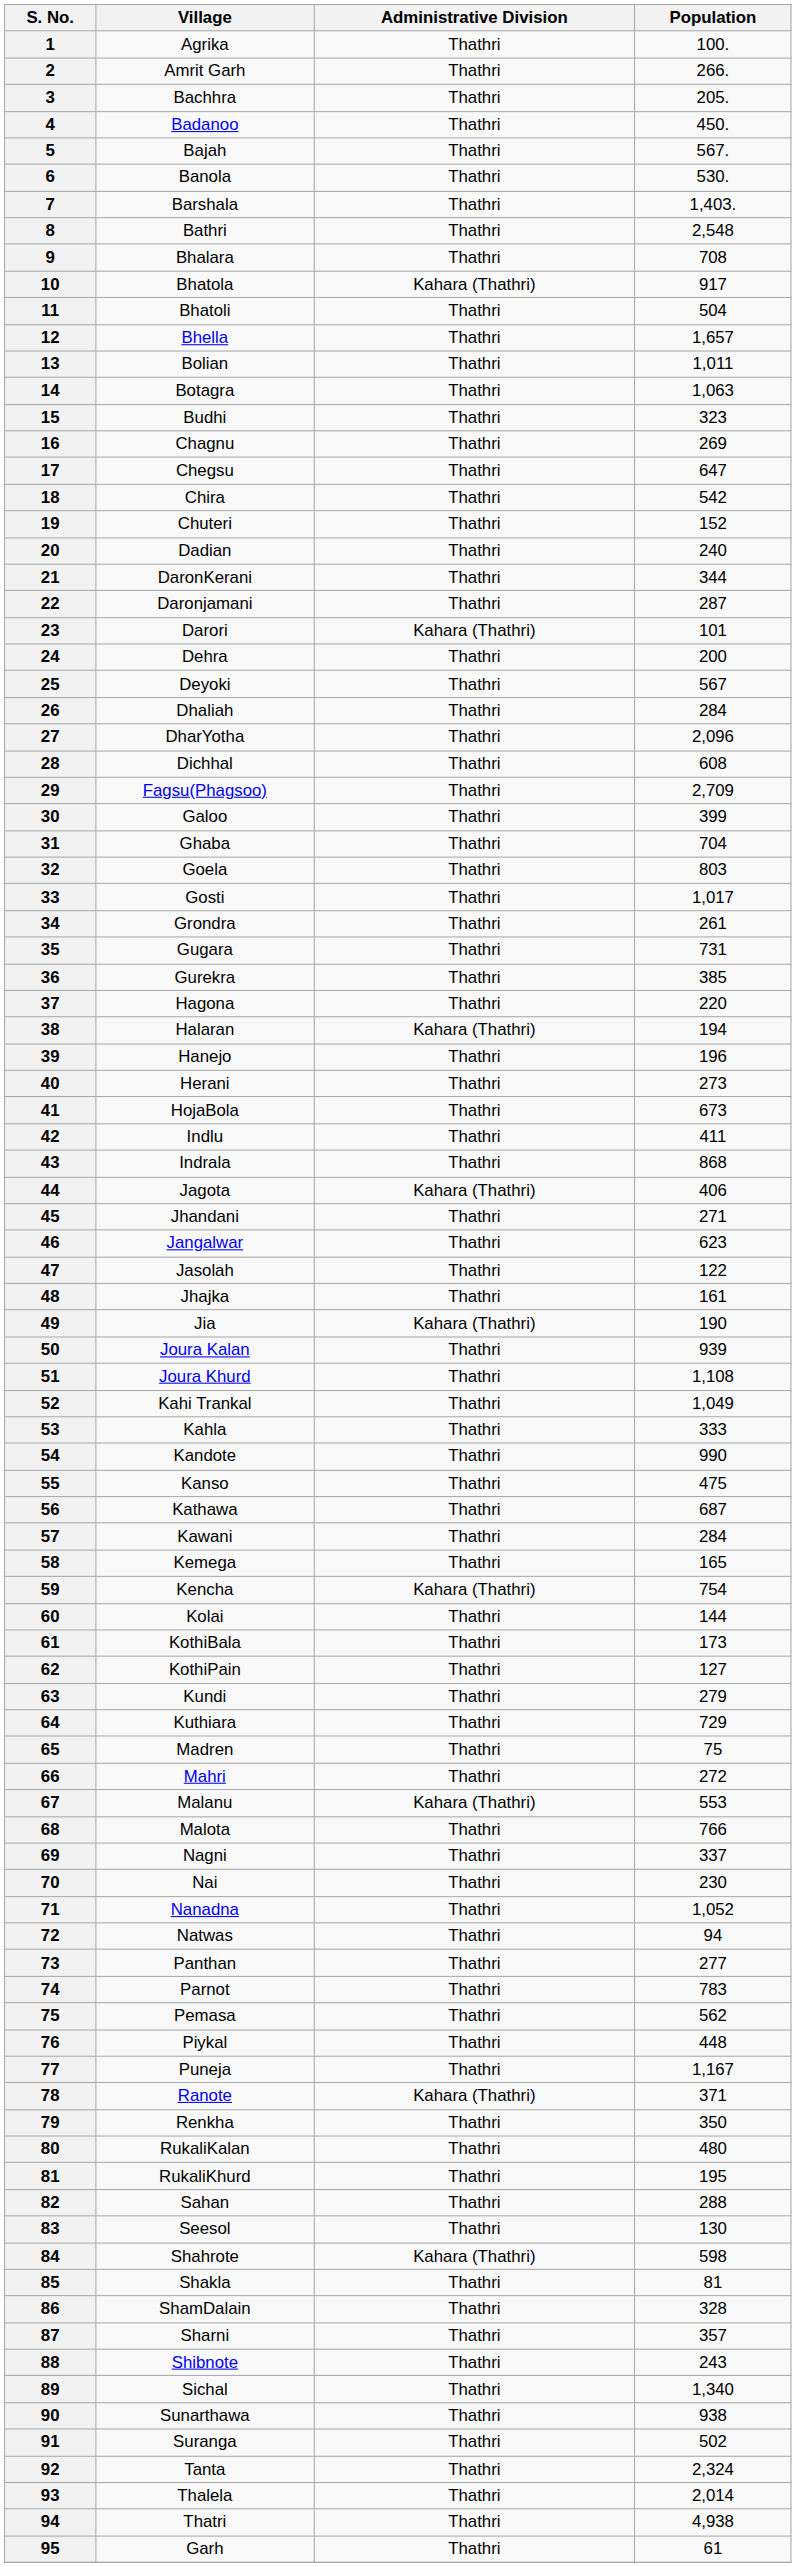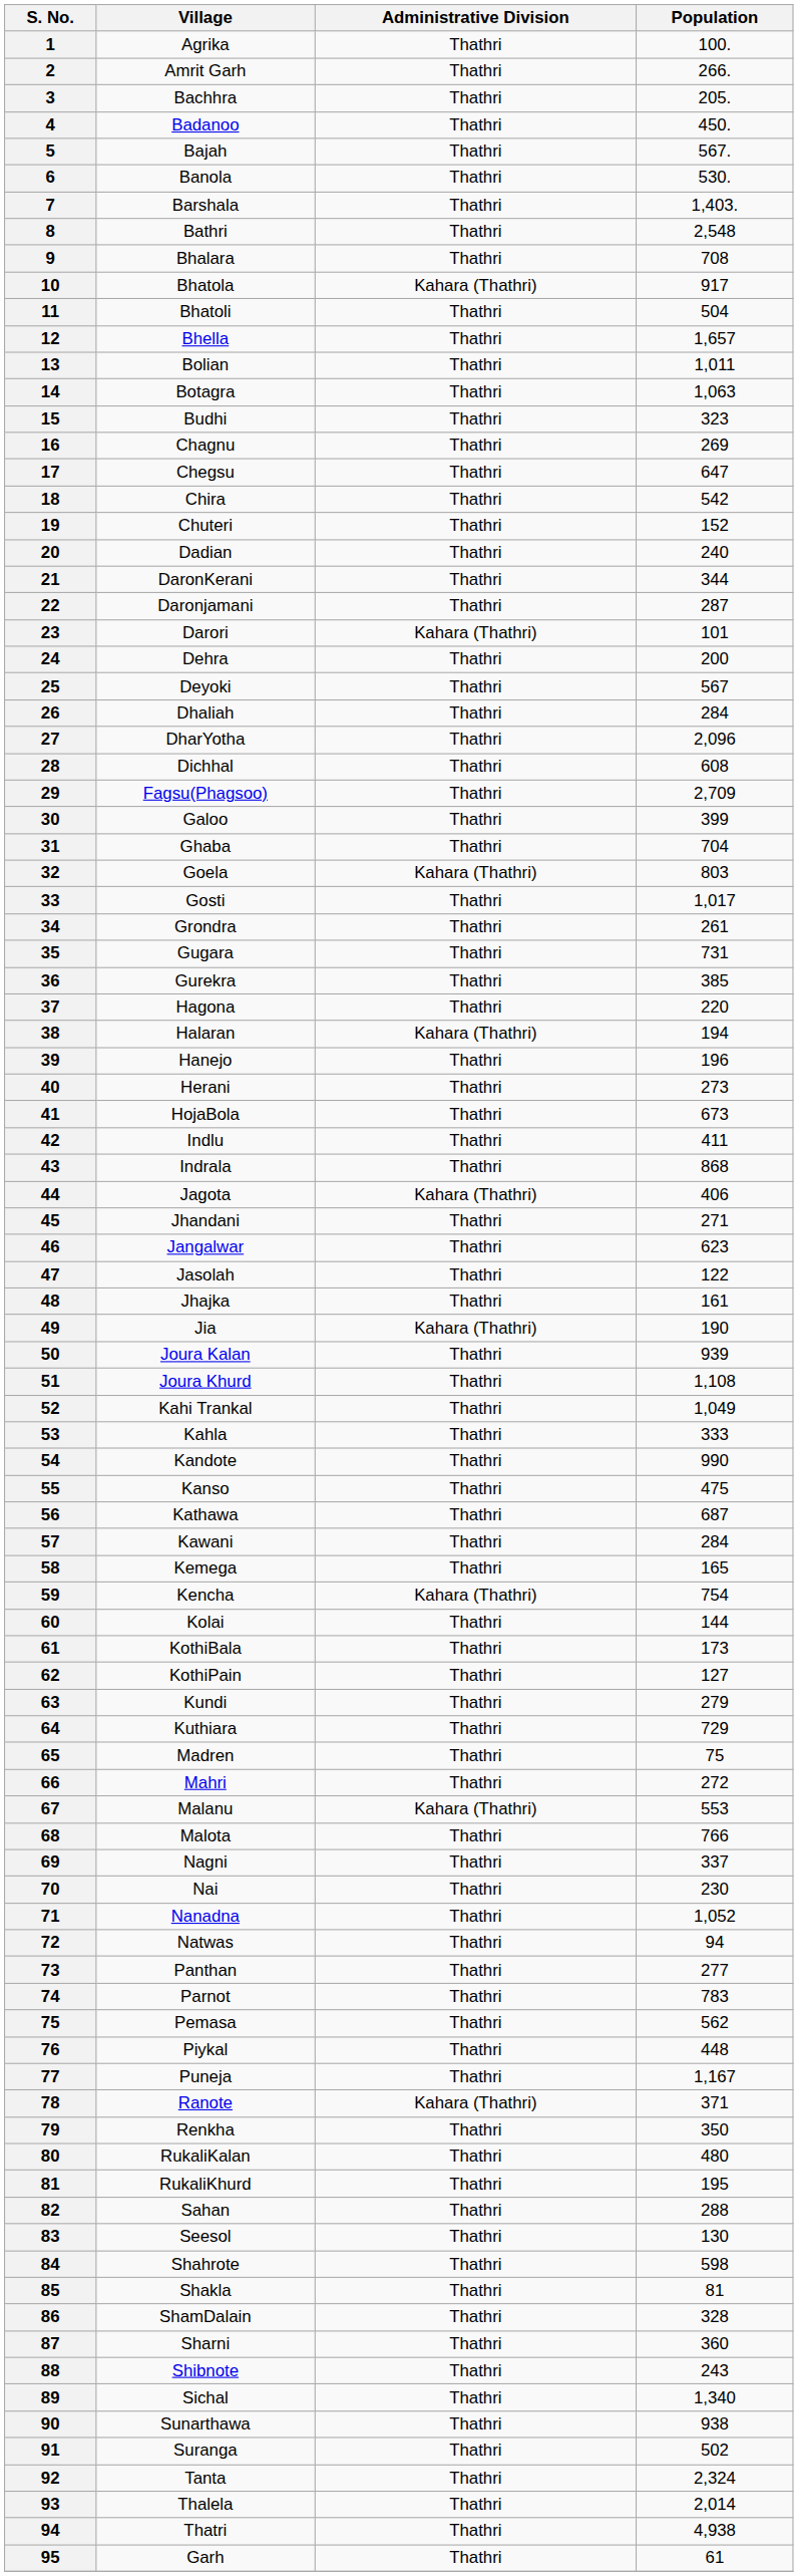 <table class="wikitable" style="width:750px; text-align:center;">
 <tr>
 <th>S. No.</th>
 <th>Village</th>
 <th>Administrative Division</th>
 <th>Population</th>
 </tr>
 <tr>
 <th>1</th>
 <td>Agrika</td>
 <td>Thathri</td>
 <td>100.</td>
 </tr>
 <tr>
 <th>2</th>
 <td>Amrit Garh</td>
 <td>Thathri</td>
 <td>266.</td>
 </tr>
 <tr>
 <th>3</th>
 <td>Bachhra</td>
 <td>Thathri</td>
 <td>205.</td>
 </tr>
 <tr>
 <th>4</th>
 <td><a href='#'>Badanoo</a></td>
 <td>Thathri</td>
 <td>450.</td>
 </tr>
 <tr>
 <th>5</th>
 <td>Bajah</td>
 <td>Thathri</td>
 <td>567.</td>
 </tr>
 <tr>
 <th>6</th>
 <td>Banola</td>
 <td>Thathri</td>
 <td>530.</td>
 </tr>
 <tr>
 <th>7</th>
 <td>Barshala</td>
 <td>Thathri</td>
 <td>1,403.</td>
 </tr>
 <tr>
 <th>8</th>
 <td>Bathri</td>
 <td>Thathri</td>
 <td>2,548</td>
 </tr>
 <tr>
 <th>9</th>
 <td>Bhalara</td>
 <td>Thathri</td>
 <td>708</td>
 </tr>
 <tr>
 <th>10</th>
 <td>Bhatola</td>
 <td>Kahara (Thathri)</td>
 <td>917</td>
 </tr>
 <tr>
 <th>11</th>
 <td>Bhatoli</td>
 <td>Thathri</td>
 <td>504</td>
 </tr>
 <tr>
 <th>12</th>
 <td><a href='#'>Bhella</a></td>
 <td>Thathri</td>
 <td>1,657</td>
 </tr>
 <tr>
 <th>13</th>
 <td>Bolian</td>
 <td>Thathri</td>
 <td>1,011</td>
 </tr>
 <tr>
 <th>14</th>
 <td>Botagra</td>
 <td>Thathri</td>
 <td>1,063</td>
 </tr>
 <tr>
 <th>15</th>
 <td>Budhi</td>
 <td>Thathri</td>
 <td>323</td>
 </tr>
 <tr>
 <th>16</th>
 <td>Chagnu</td>
 <td>Thathri</td>
 <td>269</td>
 </tr>
 <tr>
 <th>17</th>
 <td>Chegsu</td>
 <td>Thathri</td>
 <td>647</td>
 </tr>
 <tr>
 <th>18</th>
 <td>Chira</td>
 <td>Thathri</td>
 <td>542</td>
 </tr>
 <tr>
 <th>19</th>
 <td>Chuteri</td>
 <td>Thathri</td>
 <td>152</td>
 </tr>
 <tr>
 <th>20</th>
 <td>Dadian</td>
 <td>Thathri</td>
 <td>240</td>
 </tr>
 <tr>
 <th>21</th>
 <td>DaronKerani</td>
 <td>Thathri</td>
 <td>344</td>
 </tr>
 <tr>
 <th>22</th>
 <td>Daronjamani</td>
 <td>Thathri</td>
 <td>287</td>
 </tr>
 <tr>
 <th>23</th>
 <td>Darori</td>
 <td>Kahara (Thathri)</td>
 <td>101</td>
 </tr>
 <tr>
 <th>24</th>
 <td>Dehra</td>
 <td>Thathri</td>
 <td>200</td>
 </tr>
 <tr>
 <th>25</th>
 <td>Deyoki</td>
 <td>Thathri</td>
 <td>567</td>
 </tr>
 <tr>
 <th>26</th>
 <td>Dhaliah</td>
 <td>Thathri</td>
 <td>284</td>
 </tr>
 <tr>
 <th>27</th>
 <td>DharYotha</td>
 <td>Thathri</td>
 <td>2,096</td>
 </tr>
 <tr>
 <th>28</th>
 <td>Dichhal</td>
 <td>Thathri</td>
 <td>608</td>
 </tr>
 <tr>
 <th>29</th>
 <td><a href='#'>Fagsu(Phagsoo)</a></td>
 <td>Thathri</td>
 <td>2,709</td>
 </tr>
 <tr>
 <th>30</th>
 <td>Galoo</td>
 <td>Thathri</td>
 <td>399</td>
 </tr>
 <tr>
 <th>31</th>
 <td>Ghaba</td>
 <td>Thathri</td>
 <td>704</td>
 </tr>
 <tr>
 <th>32</th>
 <td>Goela</td>
-<td>Thathri</td>
+<td>Kahara (Thathri)</td>
 <td>803</td>
 </tr>
 <tr>
 <th>33</th>
 <td>Gosti</td>
 <td>Thathri</td>
 <td>1,017</td>
 </tr>
 <tr>
 <th>34</th>
 <td>Grondra</td>
 <td>Thathri</td>
 <td>261</td>
 </tr>
 <tr>
 <th>35</th>
 <td>Gugara</td>
 <td>Thathri</td>
 <td>731</td>
 </tr>
 <tr>
 <th>36</th>
 <td>Gurekra</td>
 <td>Thathri</td>
 <td>385</td>
 </tr>
 <tr>
 <th>37</th>
 <td>Hagona</td>
 <td>Thathri</td>
 <td>220</td>
 </tr>
 <tr>
 <th>38</th>
 <td>Halaran</td>
 <td>Kahara (Thathri)</td>
 <td>194</td>
 </tr>
 <tr>
 <th>39</th>
 <td>Hanejo</td>
 <td>Thathri</td>
 <td>196</td>
 </tr>
 <tr>
 <th>40</th>
 <td>Herani</td>
 <td>Thathri</td>
 <td>273</td>
 </tr>
 <tr>
 <th>41</th>
 <td>HojaBola</td>
 <td>Thathri</td>
 <td>673</td>
 </tr>
 <tr>
 <th>42</th>
 <td>Indlu</td>
 <td>Thathri</td>
 <td>411</td>
 </tr>
 <tr>
 <th>43</th>
 <td>Indrala</td>
 <td>Thathri</td>
 <td>868</td>
 </tr>
 <tr>
 <th>44</th>
 <td>Jagota</td>
 <td>Kahara (Thathri)</td>
 <td>406</td>
 </tr>
 <tr>
 <th>45</th>
 <td>Jhandani</td>
 <td>Thathri</td>
 <td>271</td>
 </tr>
 <tr>
 <th>46</th>
 <td><a href='#'>Jangalwar</a></td>
 <td>Thathri</td>
 <td>623</td>
 </tr>
 <tr>
 <th>47</th>
 <td>Jasolah</td>
 <td>Thathri</td>
 <td>122</td>
 </tr>
 <tr>
 <th>48</th>
 <td>Jhajka</td>
 <td>Thathri</td>
 <td>161</td>
 </tr>
 <tr>
 <th>49</th>
 <td>Jia</td>
 <td>Kahara (Thathri)</td>
 <td>190</td>
 </tr>
 <tr>
 <th>50</th>
 <td><a href='#'>Joura Kalan</a></td>
 <td>Thathri</td>
 <td>939</td>
 </tr>
 <tr>
 <th>51</th>
 <td><a href='#'>Joura Khurd</a></td>
 <td>Thathri</td>
 <td>1,108</td>
 </tr>
 <tr>
 <th>52</th>
 <td>Kahi Trankal</td>
 <td>Thathri</td>
 <td>1,049</td>
 </tr>
 <tr>
 <th>53</th>
 <td>Kahla</td>
 <td>Thathri</td>
 <td>333</td>
 </tr>
 <tr>
 <th>54</th>
 <td>Kandote</td>
 <td>Thathri</td>
 <td>990</td>
 </tr>
 <tr>
 <th>55</th>
 <td>Kanso</td>
 <td>Thathri</td>
 <td>475</td>
 </tr>
 <tr>
 <th>56</th>
 <td>Kathawa</td>
 <td>Thathri</td>
 <td>687</td>
 </tr>
 <tr>
 <th>57</th>
 <td>Kawani</td>
 <td>Thathri</td>
 <td>284</td>
 </tr>
 <tr>
 <th>58</th>
 <td>Kemega</td>
 <td>Thathri</td>
 <td>165</td>
 </tr>
 <tr>
 <th>59</th>
 <td>Kencha</td>
 <td>Kahara (Thathri)</td>
 <td>754</td>
 </tr>
 <tr>
 <th>60</th>
 <td>Kolai</td>
 <td>Thathri</td>
 <td>144</td>
 </tr>
 <tr>
 <th>61</th>
 <td>KothiBala</td>
 <td>Thathri</td>
 <td>173</td>
 </tr>
 <tr>
 <th>62</th>
 <td>KothiPain</td>
 <td>Thathri</td>
 <td>127</td>
 </tr>
 <tr>
 <th>63</th>
 <td>Kundi</td>
 <td>Thathri</td>
 <td>279</td>
 </tr>
 <tr>
 <th>64</th>
 <td>Kuthiara</td>
 <td>Thathri</td>
 <td>729</td>
 </tr>
 <tr>
 <th>65</th>
 <td>Madren</td>
 <td>Thathri</td>
 <td>75</td>
 </tr>
 <tr>
 <th>66</th>
 <td><a href='#'>Mahri</a></td>
 <td>Thathri</td>
 <td>272</td>
 </tr>
 <tr>
 <th>67</th>
 <td>Malanu</td>
 <td>Kahara (Thathri)</td>
 <td>553</td>
 </tr>
 <tr>
 <th>68</th>
 <td>Malota</td>
 <td>Thathri</td>
 <td>766</td>
 </tr>
 <tr>
 <th>69</th>
 <td>Nagni</td>
 <td>Thathri</td>
 <td>337</td>
 </tr>
 <tr>
 <th>70</th>
 <td>Nai</td>
 <td>Thathri</td>
 <td>230</td>
 </tr>
 <tr>
 <th>71</th>
 <td><a href='#'>Nanadna</a></td>
 <td>Thathri</td>
 <td>1,052</td>
 </tr>
 <tr>
 <th>72</th>
 <td>Natwas</td>
 <td>Thathri</td>
 <td>94</td>
 </tr>
 <tr>
 <th>73</th>
 <td>Panthan</td>
 <td>Thathri</td>
 <td>277</td>
 </tr>
 <tr>
 <th>74</th>
 <td>Parnot</td>
 <td>Thathri</td>
 <td>783</td>
 </tr>
 <tr>
 <th>75</th>
 <td>Pemasa</td>
 <td>Thathri</td>
 <td>562</td>
 </tr>
 <tr>
 <th>76</th>
 <td>Piykal</td>
 <td>Thathri</td>
 <td>448</td>
 </tr>
 <tr>
 <th>77</th>
 <td>Puneja</td>
 <td>Thathri</td>
 <td>1,167</td>
 </tr>
 <tr>
 <th>78</th>
 <td><a href='#'>Ranote</a></td>
 <td>Kahara (Thathri)</td>
 <td>371</td>
 </tr>
 <tr>
 <th>79</th>
 <td>Renkha</td>
 <td>Thathri</td>
 <td>350</td>
 </tr>
 <tr>
 <th>80</th>
 <td>RukaliKalan</td>
 <td>Thathri</td>
 <td>480</td>
 </tr>
 <tr>
 <th>81</th>
 <td>RukaliKhurd</td>
 <td>Thathri</td>
 <td>195</td>
 </tr>
 <tr>
 <th>82</th>
 <td>Sahan</td>
 <td>Thathri</td>
 <td>288</td>
 </tr>
 <tr>
 <th>83</th>
 <td>Seesol</td>
 <td>Thathri</td>
 <td>130</td>
 </tr>
 <tr>
 <th>84</th>
 <td>Shahrote</td>
-<td>Kahara (Thathri)</td>
+<td>Thathri</td>
 <td>598</td>
 </tr>
 <tr>
 <th>85</th>
 <td>Shakla</td>
 <td>Thathri</td>
 <td>81</td>
 </tr>
 <tr>
 <th>86</th>
 <td>ShamDalain</td>
 <td>Thathri</td>
 <td>328</td>
 </tr>
 <tr>
 <th>87</th>
 <td>Sharni</td>
 <td>Thathri</td>
-<td>357</td>
+<td>360</td>
 </tr>
 <tr>
 <th>88</th>
 <td><a href='#'>Shibnote</a></td>
 <td>Thathri</td>
 <td>243</td>
 </tr>
 <tr>
 <th>89</th>
 <td>Sichal</td>
 <td>Thathri</td>
 <td>1,340</td>
 </tr>
 <tr>
 <th>90</th>
 <td>Sunarthawa</td>
 <td>Thathri</td>
 <td>938</td>
 </tr>
 <tr>
 <th>91</th>
 <td>Suranga</td>
 <td>Thathri</td>
 <td>502</td>
 </tr>
 <tr>
 <th>92</th>
 <td>Tanta</td>
 <td>Thathri</td>
 <td>2,324</td>
 </tr>
 <tr>
 <th>93</th>
 <td>Thalela</td>
 <td>Thathri</td>
 <td>2,014</td>
 </tr>
 <tr>
 <th>94</th>
 <td>Thatri</td>
 <td>Thathri</td>
 <td>4,938</td>
 </tr>
 <tr>
 <th>95</th>
 <td>Garh</td>
 <td>Thathri</td>
 <td>61</td>
 </tr>
 <tr>
 </tr>
 </table>
